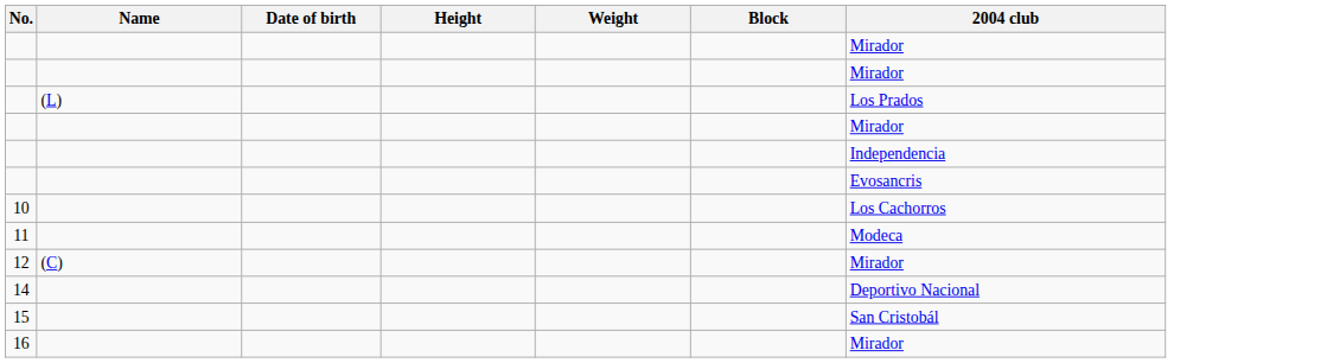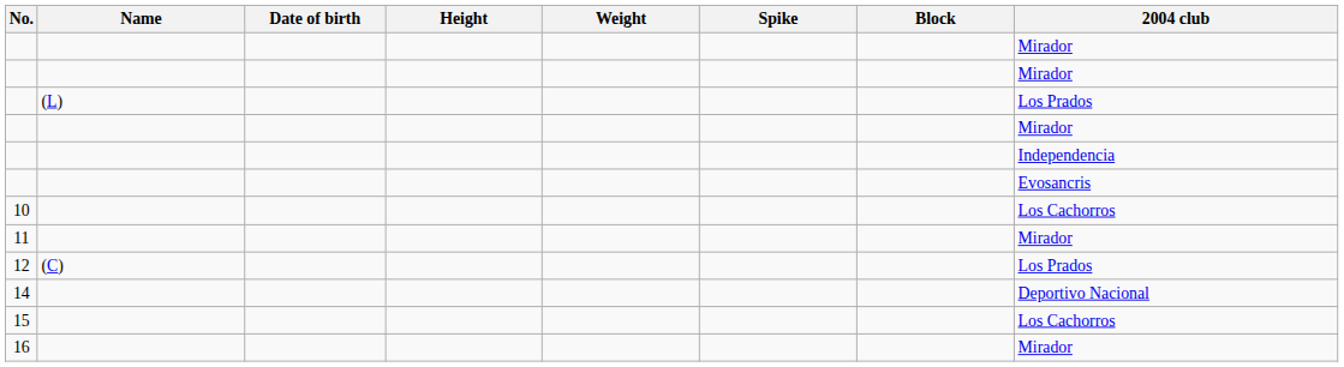 <table class="wikitable sortable" style="font-size:95%; text-align:center;">
 <tr>
 <th>No.</th>
 <th style="width:12em">Name</th>
 <th style="width:8em">Date of birth</th>
 <th style="width:9em">Height</th>
 <th style="width:9em">Weight</th>
+<th style="width:9em">Spike</th>
 <th style="width:9em">Block</th>
 <th style="width:19em">2004 club</th>
 </tr>
 <tr>
 <td></td>
 <td style="text-align:left;"></td>
 <td style="text-align:right;"></td>
+<td></td>
 <td></td>
 <td></td>
 <td></td>
 <td style="text-align:left;"> <a href='#'>Mirador</a></td>
 </tr>
 <tr>
 <td></td>
 <td style="text-align:left;"></td>
 <td style="text-align:right;"></td>
 <td></td>
 <td></td>
 <td></td>
+<td></td>
 <td style="text-align:left;"> <a href='#'>Mirador</a></td>
 </tr>
 <tr>
 <td></td>
 <td style="text-align:left;"> (<a href='#'>L</a>)</td>
 <td style="text-align:right;"></td>
+<td></td>
 <td></td>
 <td></td>
 <td></td>
 <td style="text-align:left;"> <a href='#'>Los Prados</a></td>
 </tr>
 <tr>
 <td></td>
 <td style="text-align:left;"></td>
 <td style="text-align:right;"></td>
 <td></td>
 <td></td>
 <td></td>
+<td></td>
 <td style="text-align:left;"> <a href='#'>Mirador</a></td>
 </tr>
 <tr>
 <td></td>
 <td style="text-align:left;"></td>
 <td style="text-align:right;"></td>
+<td></td>
 <td></td>
 <td></td>
 <td></td>
 <td style="text-align:left;"> <a href='#'>Independencia</a></td>
 </tr>
 <tr>
 <td></td>
 <td style="text-align:left;"></td>
 <td style="text-align:right;"></td>
 <td></td>
 <td></td>
 <td></td>
+<td></td>
 <td style="text-align:left;"> <a href='#'>Evosancris</a></td>
 </tr>
 <tr>
 <td>10</td>
 <td style="text-align:left;"></td>
 <td style="text-align:right;"></td>
+<td></td>
 <td></td>
 <td></td>
 <td></td>
 <td style="text-align:left;"> <a href='#'>Los Cachorros</a></td>
 </tr>
 <tr>
 <td>11</td>
 <td style="text-align:left;"></td>
 <td style="text-align:right;"></td>
 <td></td>
 <td></td>
 <td></td>
-<td style="text-align:left;"> <a href='#'>Modeca</a></td>
+<td></td>
+<td style="text-align:left;"> <a href='#'>Mirador</a></td>
 </tr>
 <tr>
 <td>12</td>
 <td style="text-align:left;"> (<a href='#'>C</a>)</td>
 <td style="text-align:right;"></td>
 <td></td>
 <td></td>
 <td></td>
-<td style="text-align:left;"> <a href='#'>Mirador</a></td>
+<td></td>
+<td style="text-align:left;"> <a href='#'>Los Prados</a></td>
 </tr>
 <tr>
 <td>14</td>
 <td style="text-align:left;"></td>
 <td style="text-align:right;"></td>
+<td></td>
 <td></td>
 <td></td>
 <td></td>
 <td style="text-align:left;"> <a href='#'>Deportivo Nacional</a></td>
 </tr>
 <tr>
 <td>15</td>
 <td style="text-align:left;"></td>
 <td style="text-align:right;"></td>
 <td></td>
 <td></td>
 <td></td>
-<td style="text-align:left;"> <a href='#'>San Cristobál</a></td>
+<td></td>
+<td style="text-align:left;"> <a href='#'>Los Cachorros</a></td>
 </tr>
 <tr>
 <td>16</td>
 <td style="text-align:left;"></td>
 <td style="text-align:right;"></td>
 <td></td>
 <td></td>
 <td></td>
+<td></td>
 <td style="text-align:left;"> <a href='#'>Mirador</a></td>
 </tr>
 </table>
